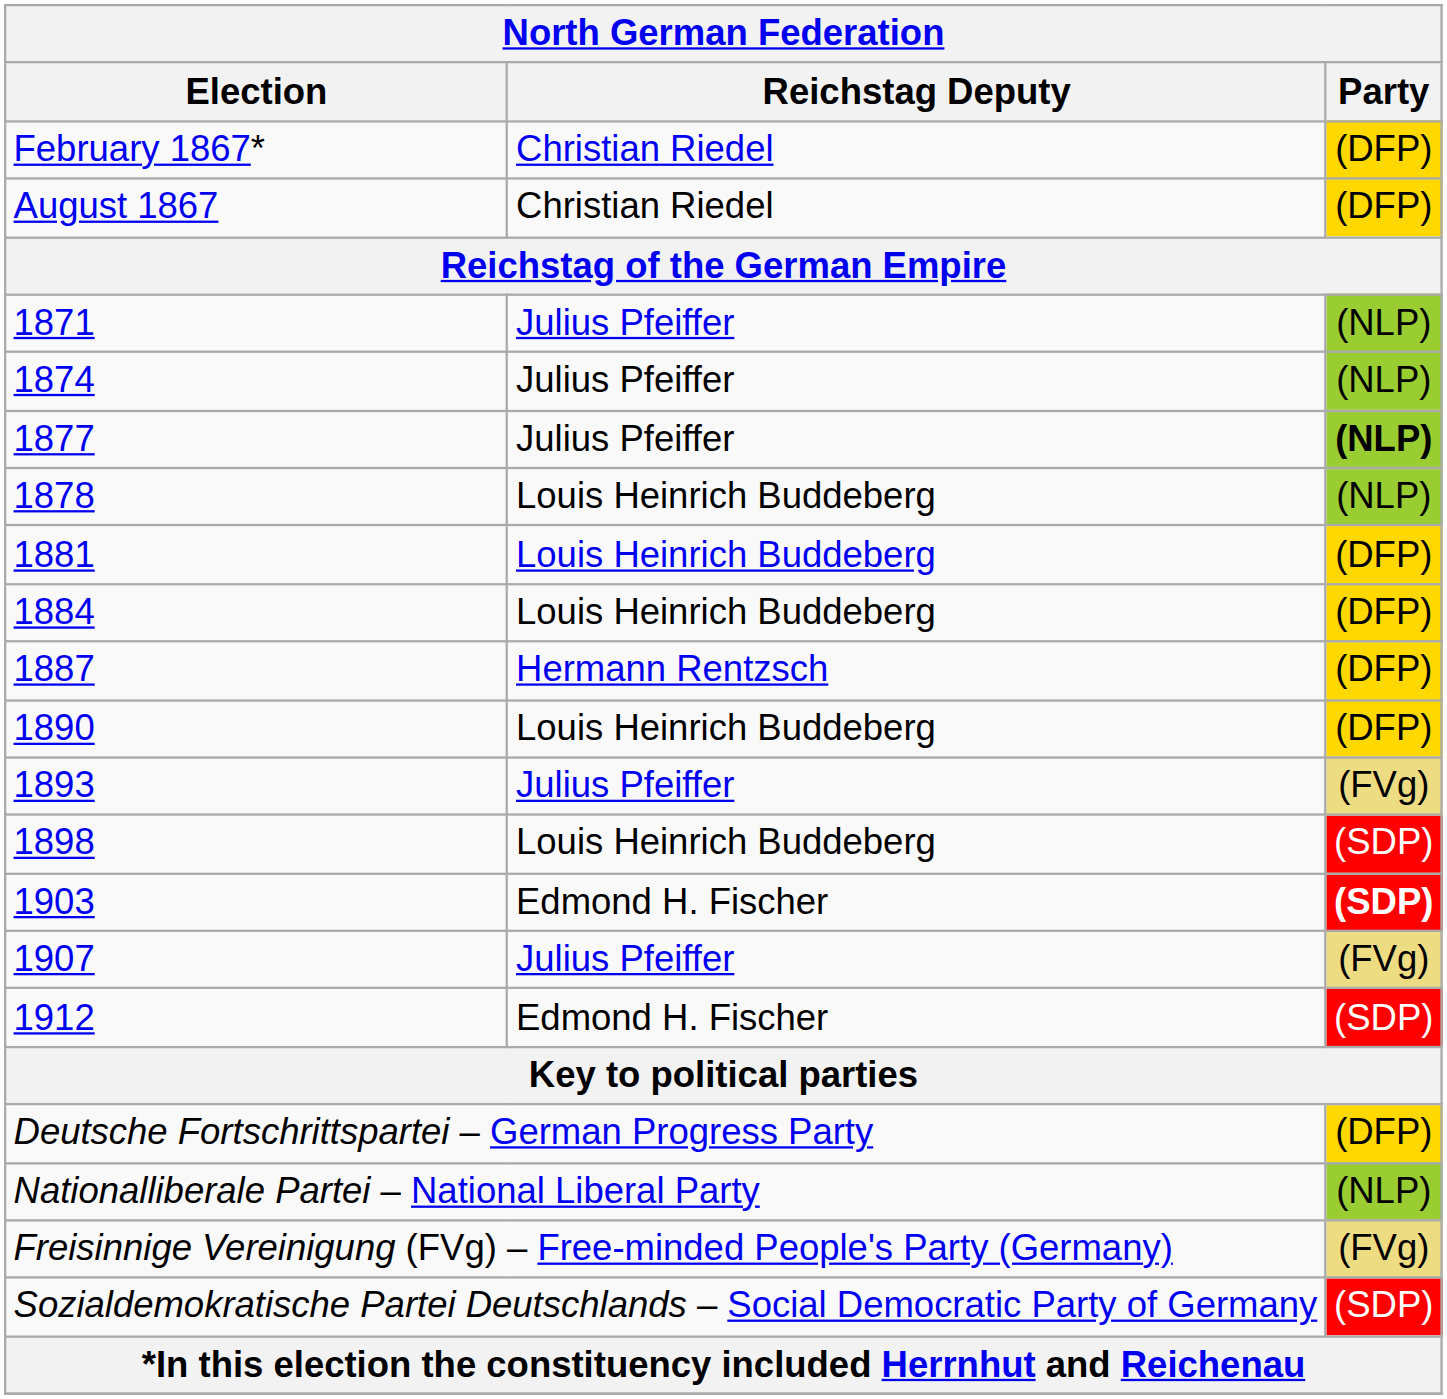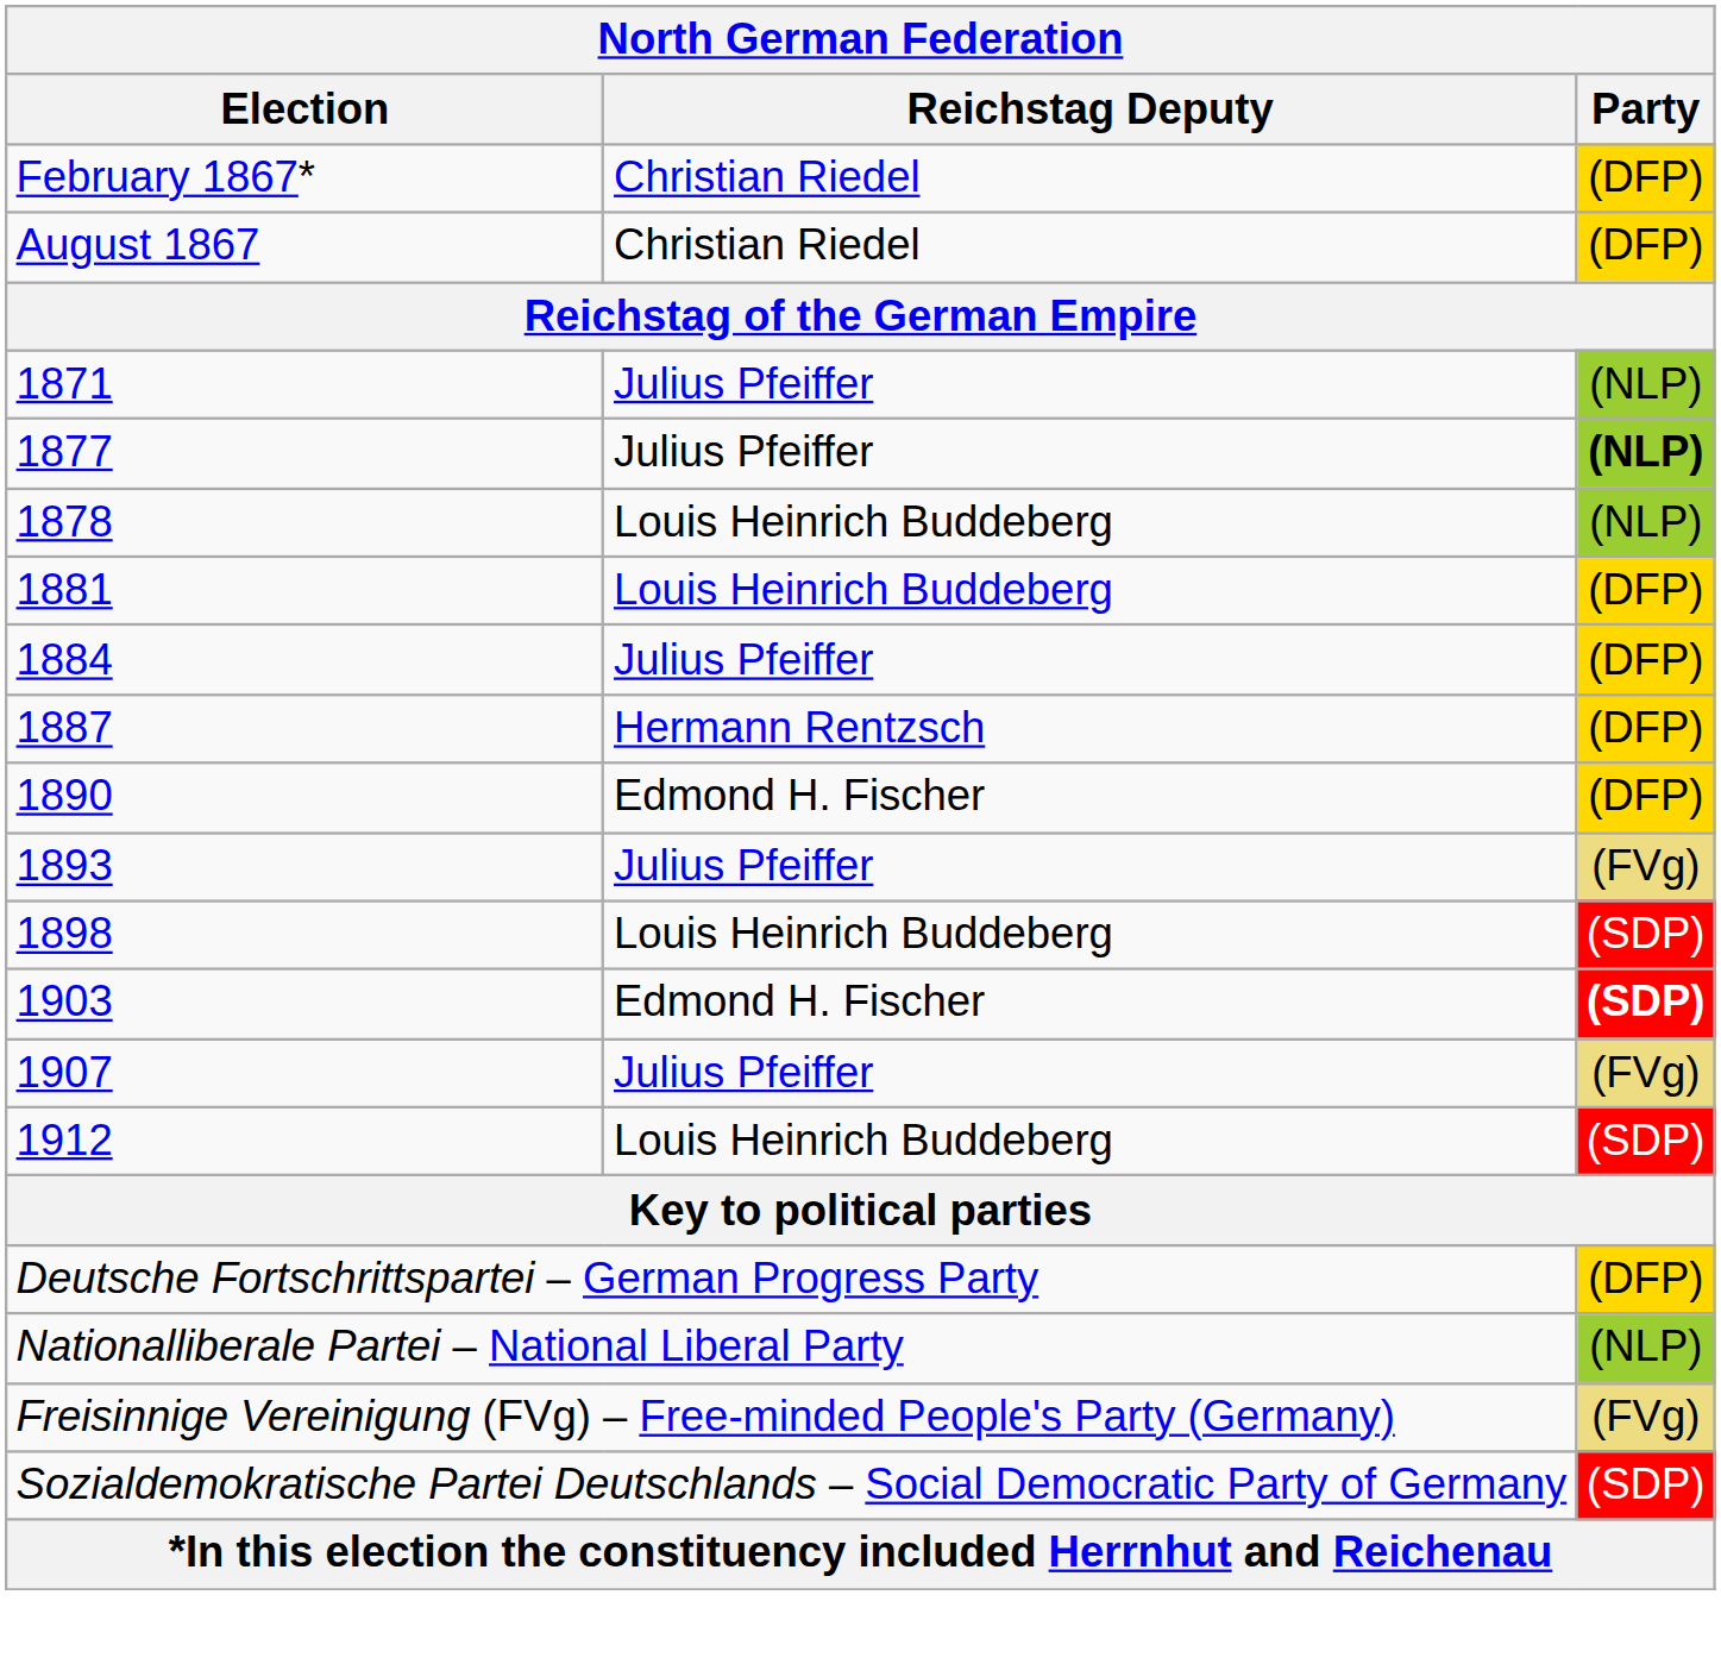 <table class="wikitable">
 <tr>
 <th colspan="3"><a href='#'>North German Federation</a></th>
 </tr>
 <tr>
 <th>Election</th>
 <th>Reichstag Deputy</th>
 <th>Party</th>
 </tr>
 <tr>
 <td><a href='#'>February 1867</a>*</td>
 <td><a href='#'>Christian Riedel</a></td>
 <td style="background-color:#FFD800;" align="center">(DFP)</td>
 </tr>
 <tr>
 <td><a href='#'>August 1867</a></td>
 <td>Christian Riedel</td>
 <td style="background-color:#FFD800;" align="center">(DFP)</td>
 </tr>
 <tr>
 <th colspan="3"><a href='#'>Reichstag of the German Empire</a></th>
 </tr>
 <tr>
 <td><a href='#'>1871</a></td>
 <td><a href='#'>Julius Pfeiffer</a></td>
 <td style="background-color:#9ACD32;" align="center">(NLP)</td>
 </tr>
 <tr>
-<td><a href='#'>1874</a></td>
-<td>Julius Pfeiffer</td>
-<td style="background-color:#9ACD32;" align="center">(NLP)</td>
-</tr>
-<tr>
 <td><a href='#'>1877</a></td>
 <td>Julius Pfeiffer</td>
 <td style="background-color:#9ACD32;" align="center"><strong>(NLP)</strong></td>
 </tr>
 <tr>
 <td><a href='#'>1878</a></td>
 <td>Louis Heinrich Buddeberg</td>
 <td style="background-color:#9ACD32;" align="center">(NLP)</td>
 </tr>
 <tr>
 <td><a href='#'>1881</a></td>
 <td><a href='#'>Louis Heinrich Buddeberg</a></td>
 <td style="background-color:#FFD800;" align="center">(DFP)</td>
 </tr>
 <tr>
 <td><a href='#'>1884</a></td>
-<td>Louis Heinrich Buddeberg</td>
+<td><a href='#'>Julius Pfeiffer</a></td>
 <td style="background-color:#FFD800;" align="center">(DFP)</td>
 </tr>
 <tr>
 <td><a href='#'>1887</a></td>
 <td><a href='#'>Hermann Rentzsch</a></td>
 <td style="background-color:#FFD800;" align="center">(DFP)</td>
 </tr>
 <tr>
 <td><a href='#'>1890</a></td>
-<td>Louis Heinrich Buddeberg</td>
+<td>Edmond H. Fischer</td>
 <td style="background-color:#FFD800;" align="center">(DFP)</td>
 </tr>
 <tr>
 <td><a href='#'>1893</a></td>
 <td><a href='#'>Julius Pfeiffer</a></td>
 <td style="background-color:#EEDC82;" align="center">(FVg)</td>
 </tr>
 <tr>
 <td><a href='#'>1898</a></td>
 <td>Louis Heinrich Buddeberg</td>
 <td style="background-color:#FF0000; color:white" align="center">(SDP)</td>
 </tr>
 <tr>
 <td><a href='#'>1903</a></td>
 <td>Edmond H. Fischer</td>
 <td style="background-color:#FF0000; color:white" align="center"><strong>(SDP)</strong></td>
 </tr>
 <tr>
 <td><a href='#'>1907</a></td>
 <td><a href='#'>Julius Pfeiffer</a></td>
 <td style="background-color:#EEDC82;" align="center">(FVg)</td>
 </tr>
 <tr>
 <td><a href='#'>1912</a></td>
-<td>Edmond H. Fischer</td>
+<td>Louis Heinrich Buddeberg</td>
 <td style="background-color:#FF0000; color:white" align="center">(SDP)</td>
 </tr>
 <tr>
 <th colspan="3">Key to political parties</th>
 </tr>
 <tr>
 <td colspan="2"><em>Deutsche Fortschrittspartei</em> – <a href='#'>German Progress Party</a></td>
 <td style="background-color:#FFD800;" align="center">(DFP)</td>
 </tr>
 <tr>
 <td colspan="2"><em>Nationalliberale Partei</em> – <a href='#'>National Liberal Party</a></td>
 <td style="background-color:#9ACD32;" align="center">(NLP)</td>
 </tr>
 <tr>
 <td colspan="2"><em>Freisinnige Vereinigung</em> (FVg) – <a href='#'>Free-minded People's Party (Germany)</a></td>
 <td style="background-color:#EEDC82;" align="center">(FVg)</td>
 </tr>
 <tr>
 <td colspan="2"><em>Sozialdemokratische Partei Deutschlands</em> – <a href='#'>Social Democratic Party of Germany</a></td>
 <td style="background-color:#FF0000; color:white" align="center">(SDP)</td>
 </tr>
 <tr>
 <th colspan="3">*In this election the constituency included <a href='#'>Herrnhut</a> and <a href='#'>Reichenau</a></th>
 </tr>
 <tr>
 </tr>
 </table>
